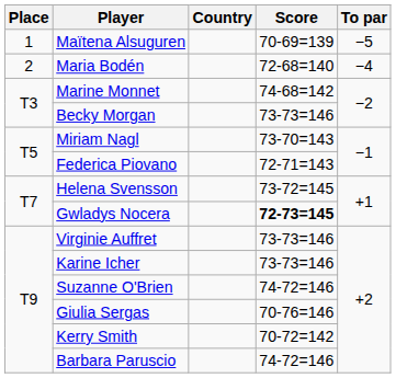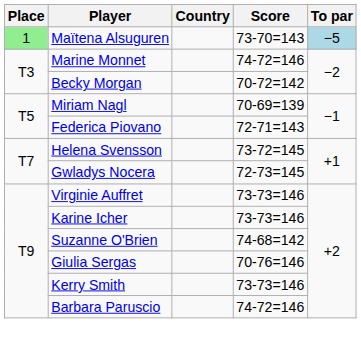 <table class="wikitable" style="font-size:95%;">
 <tr>
 <th>Place</th>
 <th>Player</th>
 <th>Country</th>
 <th>Score</th>
 <th>To par</th>
 </tr>
 <tr>
-<td align="center">1</td>
+<td align="center" style="background: lightgreen;">1</td>
 <td><a href='#'>Maïtena Alsuguren</a></td>
 <td></td>
-<td align="center">70-69=139</td>
-<td align="center">−5</td>
-</tr>
-<tr>
-<td align="center">2</td>
-<td><a href='#'>Maria Bodén</a></td>
-<td></td>
-<td align="center">72-68=140</td>
-<td align="center">−4</td>
+<td align="center">73-70=143</td>
+<td align="center" style="background: lightblue;">−5</td>
 </tr>
 <tr>
 <td rowspan="2" align="center">T3</td>
 <td><a href='#'>Marine Monnet</a></td>
 <td></td>
-<td align="center">74-68=142</td>
+<td align=center>74-72=146</td>
 <td rowspan="2" align="center">−2</td>
 </tr>
 <tr>
 <td><a href='#'>Becky Morgan</a></td>
 <td></td>
-<td align=center>73-73=146</td>
+<td align="center">70-72=142</td>
 </tr>
 <tr>
 <td rowspan="2" align="center">T5</td>
 <td><a href='#'>Miriam Nagl</a></td>
 <td></td>
-<td align="center">73-70=143</td>
+<td align="center">70-69=139</td>
 <td rowspan="2" align="center">−1</td>
 </tr>
 <tr>
 <td><a href='#'>Federica Piovano</a></td>
 <td></td>
 <td align="center">72-71=143</td>
 </tr>
 <tr>
 <td rowspan="2" align="center">T7</td>
 <td><a href='#'>Helena Svensson</a></td>
 <td></td>
 <td align="center">73-72=145</td>
 <td rowspan="2" align="center">+1</td>
 </tr>
 <tr>
 <td><a href='#'>Gwladys Nocera</a></td>
 <td></td>
-<td align="center"><strong>72-73=145</strong></td>
+<td align="center">72-73=145</td>
 </tr>
 <tr>
 <td rowspan="6" align=center>T9</td>
 <td><a href='#'>Virginie Auffret</a></td>
 <td></td>
 <td align=center>73-73=146</td>
 <td rowspan="6" align=center>+2</td>
 </tr>
 <tr>
 <td><a href='#'>Karine Icher</a></td>
 <td></td>
 <td align=center>73-73=146</td>
 </tr>
 <tr>
 <td><a href='#'>Suzanne O'Brien</a></td>
 <td></td>
-<td align=center>74-72=146</td>
+<td align="center">74-68=142</td>
 </tr>
 <tr>
 <td><a href='#'>Giulia Sergas</a></td>
 <td></td>
 <td>70-76=146</td>
 </tr>
 <tr>
 <td><a href='#'>Kerry Smith</a></td>
 <td></td>
-<td align="center">70-72=142</td>
+<td align=center>73-73=146</td>
 </tr>
 <tr>
 <td><a href='#'>Barbara Paruscio</a></td>
 <td></td>
 <td align=center>74-72=146</td>
 </tr>
 </table>
